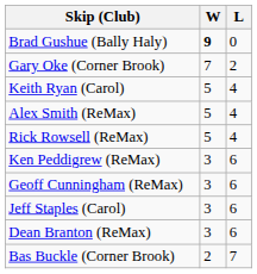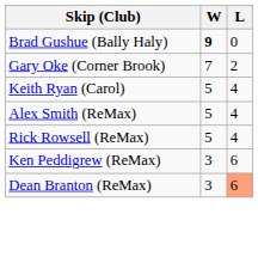 <table class="wikitable">
 <tr>
 <th bgcolor="#efefef" width="200">Skip (Club)</th>
 <th bgcolor="#efefef" width="20">W</th>
 <th bgcolor="#efefef" width="20">L</th>
 </tr>
 <tr>
 <td><a href='#'>Brad Gushue</a> (Bally Haly)</td>
 <td><strong>9</strong></td>
 <td>0</td>
 </tr>
 <tr>
 <td><a href='#'>Gary Oke</a> (Corner Brook)</td>
 <td>7</td>
 <td>2</td>
 </tr>
 <tr>
 <td><a href='#'>Keith Ryan</a> (Carol)</td>
 <td>5</td>
 <td>4</td>
 </tr>
 <tr>
 <td><a href='#'>Alex Smith</a> (ReMax)</td>
 <td>5</td>
 <td>4</td>
 </tr>
 <tr>
 <td><a href='#'>Rick Rowsell</a> (ReMax)</td>
 <td>5</td>
 <td>4</td>
 </tr>
 <tr>
 <td><a href='#'>Ken Peddigrew</a> (ReMax)</td>
 <td>3</td>
 <td>6</td>
 </tr>
 <tr>
-<td><a href='#'>Geoff Cunningham</a> (ReMax)</td>
-<td>3</td>
-<td>6</td>
-</tr>
-<tr>
-<td><a href='#'>Jeff Staples</a> (Carol)</td>
-<td>3</td>
-<td>6</td>
-</tr>
-<tr>
 <td><a href='#'>Dean Branton</a> (ReMax)</td>
 <td>3</td>
-<td>6</td>
-</tr>
-<tr>
-<td><a href='#'>Bas Buckle</a> (Corner Brook)</td>
-<td>2</td>
-<td>7</td>
+<td style="background: lightsalmon;">6</td>
 </tr>
 </table>
